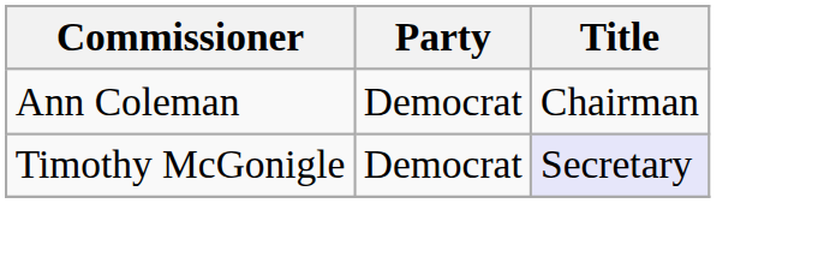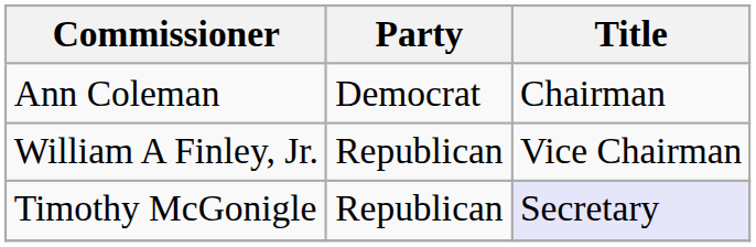 <table class="wikitable">
 <tr>
 <th>Commissioner</th>
 <th>Party</th>
 <th>Title</th>
 </tr>
 <tr>
 <td>Ann Coleman</td>
 <td>Democrat</td>
 <td>Chairman</td>
 </tr>
 <tr>
+<td>William A Finley, Jr.</td>
+<td>Republican</td>
+<td>Vice Chairman</td>
+</tr>
+<tr>
 <td>Timothy McGonigle</td>
-<td>Democrat</td>
+<td>Republican</td>
 <td style="background: lavender;">Secretary</td>
 </tr>
 <tr>
 </tr>
 </table>
